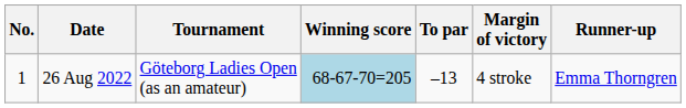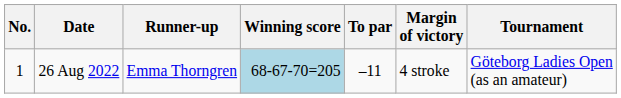 <table class="wikitable" style="font-size:95%;">
 <tr>
 <th>No.</th>
 <th>Date</th>
-<th>Tournament</th>
+<th>Runner-up</th>
 <th>Winning score</th>
 <th>To par</th>
 <th>Margin<br>of victory</th>
-<th>Runner-up</th>
+<th>Tournament</th>
 </tr>
 <tr>
 <td align=center>1</td>
 <td align=right>26 Aug <a href='#'>2022</a></td>
+<td> <a href='#'>Emma Thorngren</a></td>
+<td align=right style="background: lightblue;">68-67-70=205</td>
+<td align=center>–11</td>
+<td>4 stroke</td>
 <td><a href='#'>Göteborg Ladies Open</a><br>(as an amateur)</td>
-<td align=right style="background: lightblue;">68-67-70=205</td>
-<td align=center>–13</td>
-<td>4 stroke</td>
-<td> <a href='#'>Emma Thorngren</a></td>
 </tr>
 </table>
